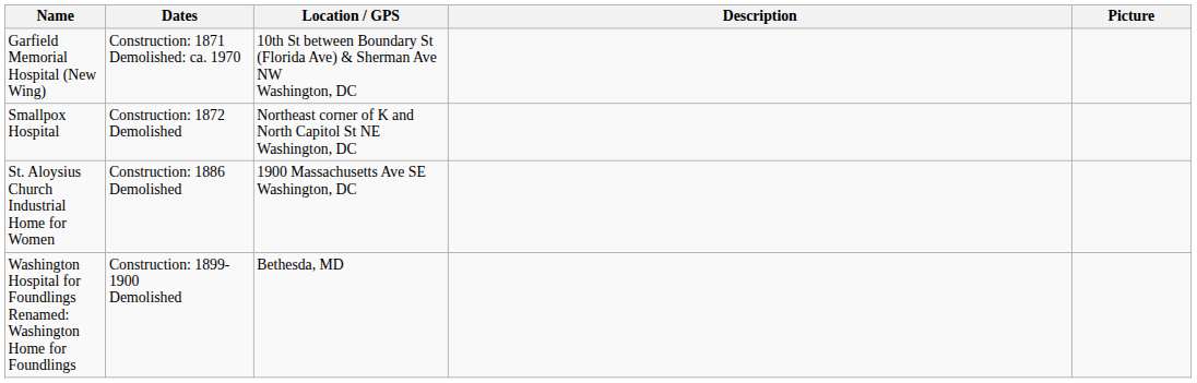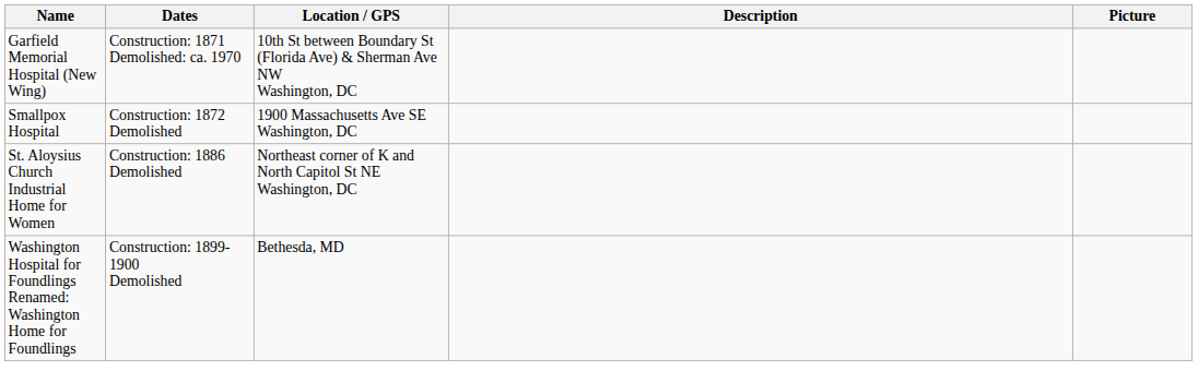 <table class="wikitable sortable" style="width: 100%">
 <tr>
 <th style="width: 100px;">Name</th>
 <th style="width: 150px;">Dates</th>
 <th style="width: 200px;">Location / GPS</th>
 <th>Description</th>
 <th style="width: 120px;">Picture</th>
 </tr>
 <tr style="vertical-align: top;">
 <td>Garfield Memorial Hospital (New Wing)</td>
 <td>Construction: 1871<br> Demolished: ca. 1970</td>
 <td>10th St between Boundary St (Florida Ave) & Sherman Ave NW<br> Washington, DC<br></td>
 <td></td>
 <td></td>
 </tr>
 <tr style="vertical-align: top;">
 <td>Smallpox Hospital</td>
 <td>Construction: 1872<br> Demolished</td>
-<td>Northeast corner of K and North Capitol St NE<br> Washington, DC<br></td>
+<td>1900 Massachusetts Ave SE<br> Washington, DC<br></td>
 <td></td>
 <td></td>
 </tr>
 <tr style="vertical-align: top;">
 <td>St. Aloysius Church Industrial Home for Women</td>
 <td>Construction: 1886<br> Demolished</td>
-<td>1900 Massachusetts Ave SE<br> Washington, DC<br></td>
+<td>Northeast corner of K and North Capitol St NE<br> Washington, DC<br></td>
 <td></td>
 <td></td>
 </tr>
 <tr style="vertical-align: top;">
 <td>Washington Hospital for Foundlings<br> Renamed: Washington Home for Foundlings</td>
 <td>Construction: 1899-1900<br> Demolished</td>
 <td>Bethesda, MD</td>
 <td></td>
 <td></td>
 </tr>
 </table>
